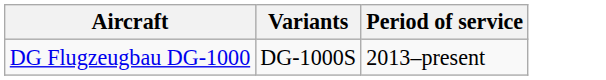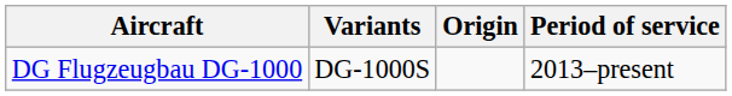 <table class= "wikitable sortable">
 <tr>
 <th>Aircraft</th>
 <th>Variants</th>
+<th>Origin</th>
 <th>Period of service</th>
 </tr>
 <tr>
 <td><a href='#'>DG Flugzeugbau DG-1000</a></td>
 <td>DG-1000S</td>
+<td></td>
 <td>2013–present</td>
 </tr>
 </table>
